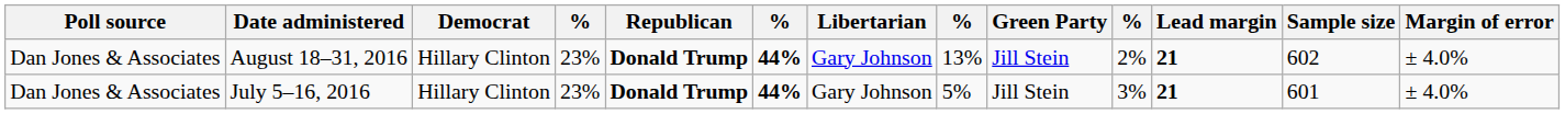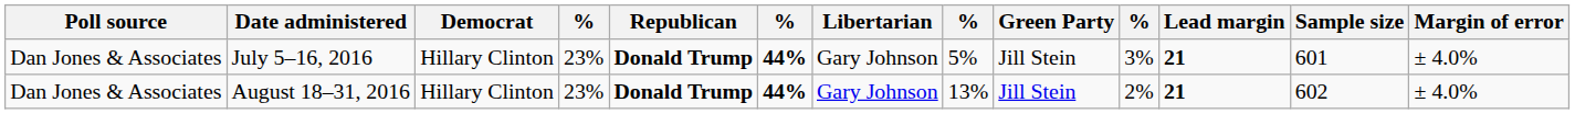 <table class="wikitable">
 <tr>
 <th>Poll source</th>
 <th>Date administered</th>
 <th>Democrat</th>
 <th>%</th>
 <th>Republican</th>
 <th>%</th>
 <th>Libertarian</th>
 <th>%</th>
 <th>Green Party</th>
 <th>%</th>
 <th>Lead margin</th>
 <th>Sample size</th>
 <th>Margin of error</th>
 </tr>
 <tr>
 <td>Dan Jones & Associates</td>
+<td>July 5–16, 2016</td>
+<td>Hillary Clinton</td>
+<td>23%</td>
+<td><strong>Donald Trump</strong></td>
+<td><strong>44%</strong></td>
+<td>Gary Johnson</td>
+<td>5%</td>
+<td>Jill Stein</td>
+<td>3%</td>
+<td><strong>21</strong></td>
+<td>601</td>
+<td>± 4.0%</td>
+</tr>
+<tr>
+<td>Dan Jones & Associates</td>
 <td>August 18–31, 2016</td>
 <td>Hillary Clinton</td>
 <td>23%</td>
 <td><strong>Donald Trump</strong></td>
 <td><strong>44%</strong></td>
 <td><a href='#'>Gary Johnson</a></td>
 <td>13%</td>
 <td><a href='#'>Jill Stein</a></td>
 <td>2%</td>
 <td><strong>21</strong></td>
 <td>602</td>
 <td>± 4.0%</td>
 </tr>
-<tr>
-<td>Dan Jones & Associates</td>
-<td>July 5–16, 2016</td>
-<td>Hillary Clinton</td>
-<td>23%</td>
-<td><strong>Donald Trump</strong></td>
-<td><strong>44%</strong></td>
-<td>Gary Johnson</td>
-<td>5%</td>
-<td>Jill Stein</td>
-<td>3%</td>
-<td><strong>21</strong></td>
-<td>601</td>
-<td>± 4.0%</td>
-</tr>
 </table>
